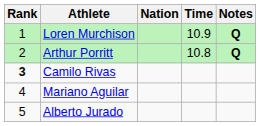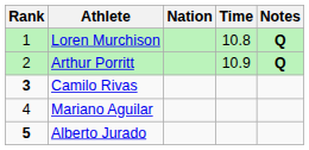 <table class="wikitable sortable" style="text-align:center">
 <tr>
 <th>Rank</th>
 <th>Athlete</th>
 <th>Nation</th>
 <th>Time</th>
 <th>Notes</th>
 </tr>
 <tr bgcolor=bbf3bb>
 <td>1</td>
 <td align="left"><a href='#'>Loren Murchison</a></td>
 <td align="left"></td>
-<td>10.9</td>
+<td>10.8</td>
 <td><strong>Q</strong></td>
 </tr>
 <tr bgcolor=bbf3bb>
 <td>2</td>
 <td align="left"><a href='#'>Arthur Porritt</a></td>
 <td align="left"></td>
-<td>10.8</td>
+<td>10.9</td>
 <td><strong>Q</strong></td>
 </tr>
 <tr>
 <td><strong>3</strong></td>
 <td align="left"><a href='#'>Camilo Rivas</a></td>
 <td align="left"></td>
 <td></td>
 <td></td>
 </tr>
 <tr>
 <td>4</td>
 <td align="left"><a href='#'>Mariano Aguilar</a></td>
 <td align="left"></td>
 <td></td>
 <td></td>
 </tr>
 <tr>
-<td>5</td>
+<td><strong>5</strong></td>
 <td align="left"><a href='#'>Alberto Jurado</a></td>
 <td align="left"></td>
 <td></td>
 <td></td>
 </tr>
 </table>
